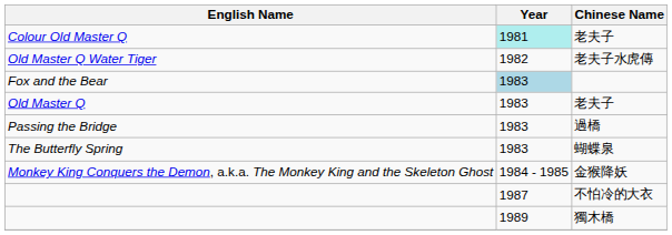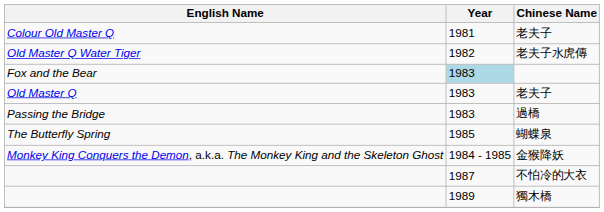 <table class="wikitable">
 <tr>
 <th>English Name</th>
 <th>Year</th>
 <th>Chinese Name</th>
 </tr>
 <tr>
 <td><em><a href='#'>Colour Old Master Q</a></em></td>
-<td style="background: paleturquoise;">1981</td>
+<td>1981</td>
 <td>老夫子</td>
 </tr>
 <tr>
 <td><em><a href='#'>Old Master Q Water Tiger</a></em></td>
 <td>1982</td>
 <td>老夫子水虎傳</td>
 </tr>
 <tr>
 <td><em>Fox and the Bear</em></td>
 <td style="background: lightblue;">1983</td>
 <td></td>
 </tr>
 <tr>
 <td><em><a href='#'>Old Master Q</a></em></td>
 <td>1983</td>
 <td>老夫子</td>
 </tr>
 <tr>
 <td><em>Passing the Bridge</em></td>
 <td>1983</td>
 <td>過橋</td>
 </tr>
 <tr>
 <td><em>The Butterfly Spring</em></td>
-<td>1983</td>
+<td>1985</td>
 <td>蝴蝶泉</td>
 </tr>
 <tr>
 <td><em><a href='#'>Monkey King Conquers the Demon</a></em>, a.k.a. <em>The Monkey King and the Skeleton Ghost</em></td>
 <td>1984 - 1985</td>
 <td>金猴降妖</td>
 </tr>
 <tr>
 <td></td>
 <td>1987</td>
 <td>不怕冷的大衣</td>
 </tr>
 <tr>
 <td></td>
 <td>1989</td>
 <td>獨木橋</td>
 </tr>
 <tr>
 </tr>
 </table>
